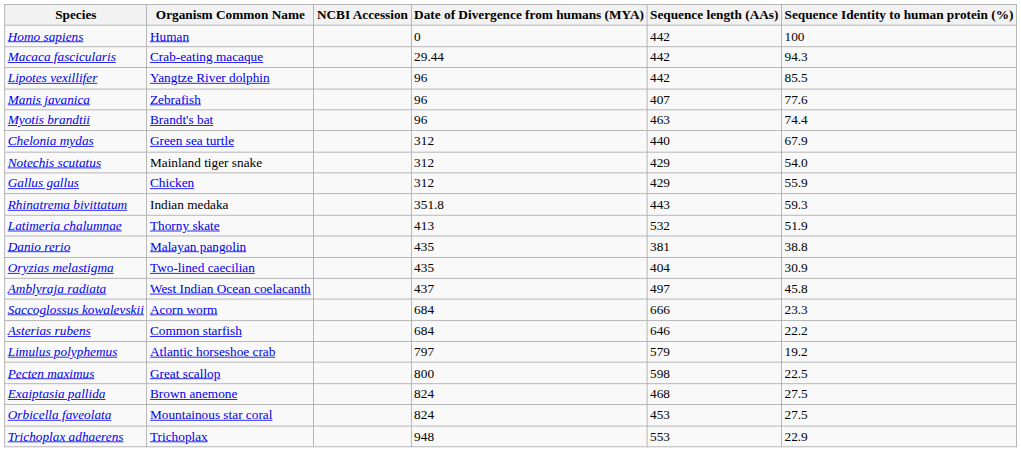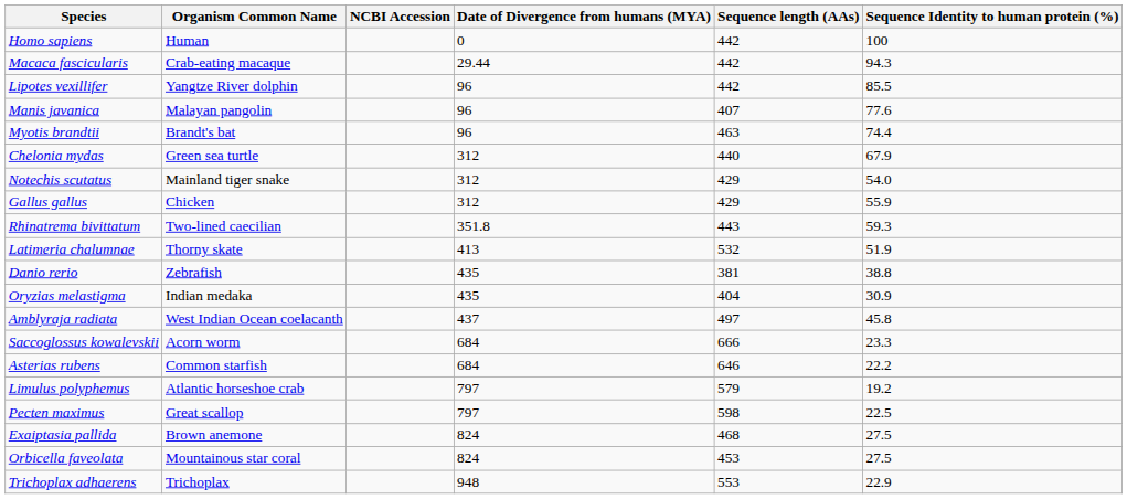 <table class="wikitable"  style="margin-left: auto; margin-right: auto; border: none;">
 <tr>
 <th>Species</th>
 <th>Organism Common Name</th>
 <th>NCBI Accession</th>
 <th>Date of Divergence from humans (MYA)</th>
 <th>Sequence length (AAs)</th>
 <th>Sequence Identity to human protein (%)</th>
 </tr>
 <tr>
 <td><em><a href='#'>Homo sapiens</a></em></td>
 <td><a href='#'>Human</a></td>
 <td></td>
 <td>0</td>
 <td>442</td>
 <td>100</td>
 </tr>
 <tr>
 <td><em><a href='#'>Macaca fascicularis</a></em></td>
 <td><a href='#'>Crab-eating macaque</a></td>
 <td></td>
 <td>29.44</td>
 <td>442</td>
 <td>94.3</td>
 </tr>
 <tr>
 <td><em><a href='#'>Lipotes vexillifer</a></em></td>
 <td><a href='#'>Yangtze River dolphin</a></td>
 <td></td>
 <td>96</td>
 <td>442</td>
 <td>85.5</td>
 </tr>
 <tr>
 <td><em><a href='#'>Manis javanica</a></em></td>
-<td><a href='#'>Zebrafish</a></td>
+<td><a href='#'>Malayan pangolin</a></td>
 <td></td>
 <td>96</td>
 <td>407</td>
 <td>77.6</td>
 </tr>
 <tr>
 <td><em><a href='#'>Myotis brandtii</a></em></td>
 <td><a href='#'>Brandt's bat</a></td>
 <td></td>
 <td>96</td>
 <td>463</td>
 <td>74.4</td>
 </tr>
 <tr>
 <td><em><a href='#'>Chelonia mydas</a></em></td>
 <td><a href='#'>Green sea turtle</a></td>
 <td></td>
 <td>312</td>
 <td>440</td>
 <td>67.9</td>
 </tr>
 <tr>
 <td><em><a href='#'>Notechis scutatus</a></em></td>
 <td>Mainland tiger snake</td>
 <td></td>
 <td>312</td>
 <td>429</td>
 <td>54.0</td>
 </tr>
 <tr>
 <td><em><a href='#'>Gallus gallus</a></em></td>
 <td><a href='#'>Chicken</a></td>
 <td></td>
 <td>312</td>
 <td>429</td>
 <td>55.9</td>
 </tr>
 <tr>
 <td><em><a href='#'>Rhinatrema bivittatum</a></em></td>
-<td>Indian medaka</td>
+<td><a href='#'>Two-lined caecilian</a></td>
 <td></td>
 <td>351.8</td>
 <td>443</td>
 <td>59.3</td>
 </tr>
 <tr>
 <td><em><a href='#'>Latimeria chalumnae</a></em></td>
 <td><a href='#'>Thorny skate</a></td>
 <td></td>
 <td>413</td>
 <td>532</td>
 <td>51.9</td>
 </tr>
 <tr>
 <td><em><a href='#'>Danio rerio</a></em></td>
-<td><a href='#'>Malayan pangolin</a></td>
+<td><a href='#'>Zebrafish</a></td>
 <td></td>
 <td>435</td>
 <td>381</td>
 <td>38.8</td>
 </tr>
 <tr>
 <td><em><a href='#'>Oryzias melastigma</a></em></td>
-<td><a href='#'>Two-lined caecilian</a></td>
+<td>Indian medaka</td>
 <td></td>
 <td>435</td>
 <td>404</td>
 <td>30.9</td>
 </tr>
 <tr>
 <td><em><a href='#'>Amblyraja radiata</a></em></td>
 <td><a href='#'>West Indian Ocean coelacanth</a></td>
 <td></td>
 <td>437</td>
 <td>497</td>
 <td>45.8</td>
 </tr>
 <tr>
 <td><em><a href='#'>Saccoglossus kowalevskii</a></em></td>
 <td><a href='#'>Acorn worm</a></td>
 <td></td>
 <td>684</td>
 <td>666</td>
 <td>23.3</td>
 </tr>
 <tr>
 <td><em><a href='#'>Asterias rubens</a></em></td>
 <td><a href='#'>Common starfish</a></td>
 <td></td>
 <td>684</td>
 <td>646</td>
 <td>22.2</td>
 </tr>
 <tr>
 <td><em><a href='#'>Limulus polyphemus</a></em></td>
 <td><a href='#'>Atlantic horseshoe crab</a></td>
 <td></td>
 <td>797</td>
 <td>579</td>
 <td>19.2</td>
 </tr>
 <tr>
 <td><em><a href='#'>Pecten maximus</a></em></td>
 <td><a href='#'>Great scallop</a></td>
 <td></td>
-<td>800</td>
+<td>797</td>
 <td>598</td>
 <td>22.5</td>
 </tr>
 <tr>
 <td><em><a href='#'>Exaiptasia pallida</a></em></td>
 <td><a href='#'>Brown anemone</a></td>
 <td></td>
 <td>824</td>
 <td>468</td>
 <td>27.5</td>
 </tr>
 <tr>
 <td><em><a href='#'>Orbicella faveolata</a></em></td>
 <td><a href='#'>Mountainous star coral</a></td>
 <td></td>
 <td>824</td>
 <td>453</td>
 <td>27.5</td>
 </tr>
 <tr>
 <td><em><a href='#'>Trichoplax adhaerens</a></em></td>
 <td><a href='#'>Trichoplax</a></td>
 <td></td>
 <td>948</td>
 <td>553</td>
 <td>22.9</td>
 </tr>
 </table>
